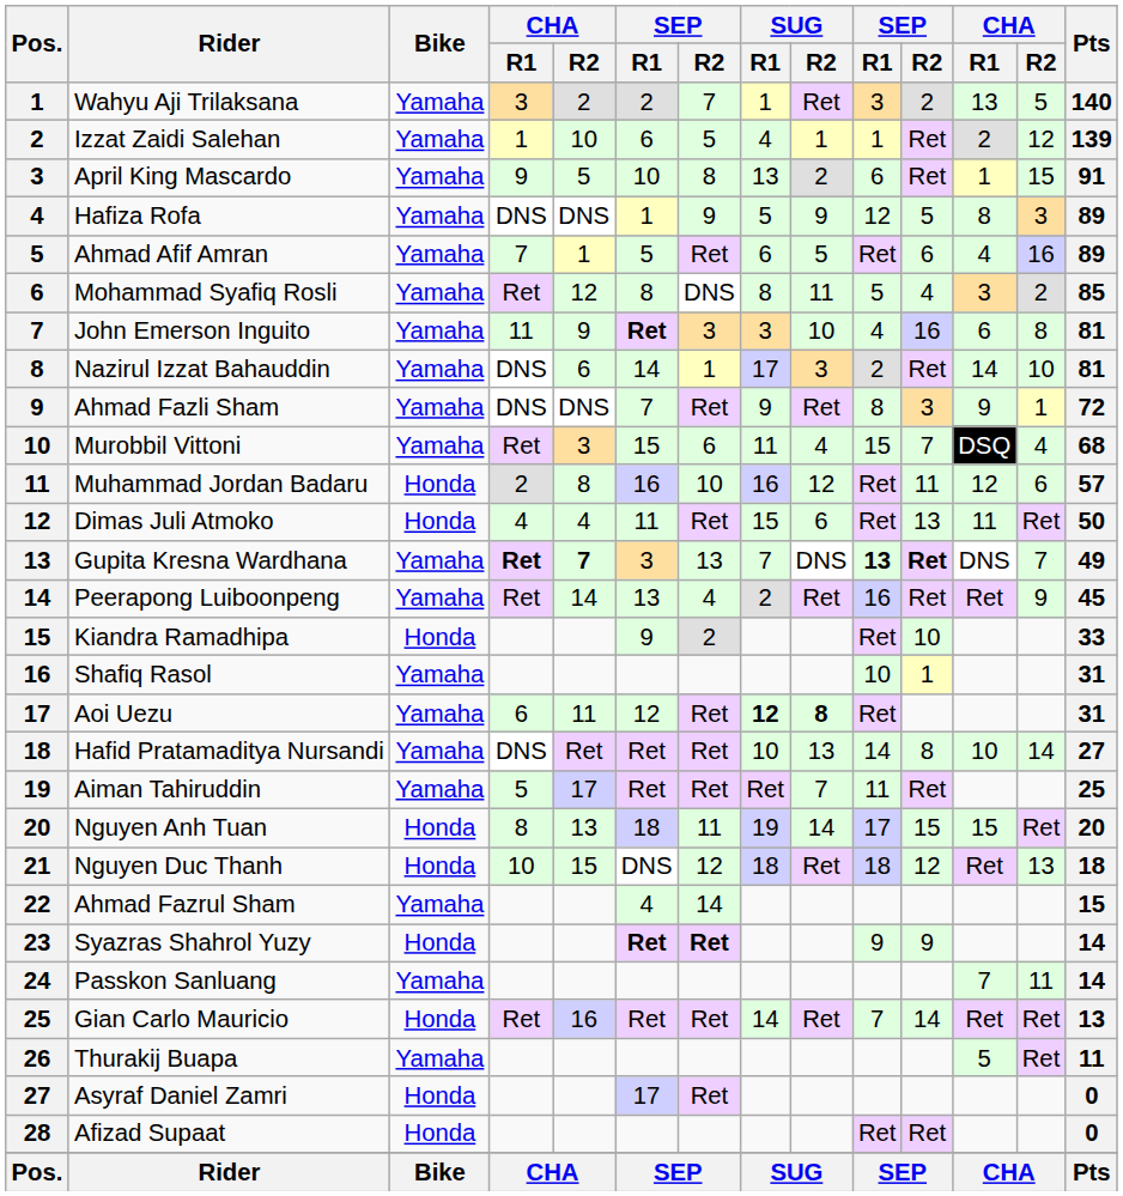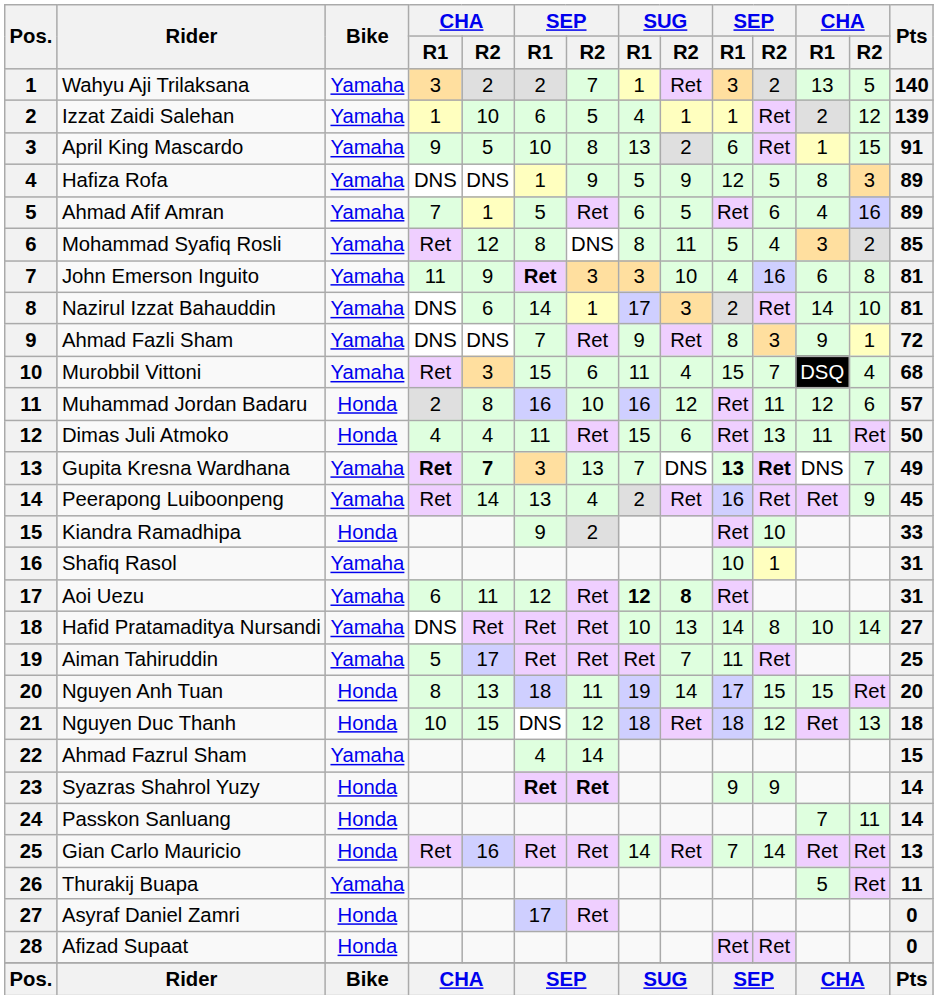 <table class="wikitable" style="font-size: 85%; text-align: center">
 <tr valign="top">
 <th valign="middle" rowspan=2>Pos.</th>
 <th valign="middle" rowspan=2>Rider</th>
 <th valign="middle" rowspan=2>Bike</th>
 <th colspan=2><a href='#'>CHA</a><br></th>
 <th colspan=2><a href='#'>SEP</a><br></th>
 <th colspan=2><a href='#'>SUG</a><br></th>
 <th colspan=2><a href='#'>SEP</a><br></th>
 <th colspan=2><a href='#'>CHA</a><br></th>
 <th valign="middle" rowspan=2>Pts</th>
 </tr>
 <tr>
 <th>R1</th>
 <th>R2</th>
 <th>R1</th>
 <th>R2</th>
 <th>R1</th>
 <th>R2</th>
 <th>R1</th>
 <th>R2</th>
 <th>R1</th>
 <th>R2</th>
 </tr>
 <tr>
 <th>1</th>
 <td align=left> Wahyu Aji Trilaksana</td>
 <td><a href='#'>Yamaha</a></td>
 <td style="background:#ffdf9f;">3</td>
 <td style="background:#dfdfdf;">2</td>
 <td style="background:#dfdfdf;">2</td>
 <td style="background:#dfffdf;">7</td>
 <td style="background:#ffffbf;">1</td>
 <td style="background:#efcfff;">Ret</td>
 <td style="background:#ffdf9f;">3</td>
 <td style="background:#dfdfdf;">2</td>
 <td style="background:#dfffdf;">13</td>
 <td style="background:#dfffdf;">5</td>
 <th>140</th>
 </tr>
 <tr>
 <th>2</th>
 <td align=left> Izzat Zaidi Salehan</td>
 <td><a href='#'>Yamaha</a></td>
 <td style="background:#ffffbf;">1</td>
 <td style="background:#dfffdf;">10</td>
 <td style="background:#dfffdf;">6</td>
 <td style="background:#dfffdf;">5</td>
 <td style="background:#dfffdf;">4</td>
 <td style="background:#ffffbf;">1</td>
 <td style="background:#ffffbf;">1</td>
 <td style="background:#efcfff;">Ret</td>
 <td style="background:#dfdfdf;">2</td>
 <td style="background:#dfffdf;">12</td>
 <th>139</th>
 </tr>
 <tr>
 <th>3</th>
 <td align=left> April King Mascardo</td>
 <td><a href='#'>Yamaha</a></td>
 <td style="background:#dfffdf;">9</td>
 <td style="background:#dfffdf;">5</td>
 <td style="background:#dfffdf;">10</td>
 <td style="background:#dfffdf;">8</td>
 <td style="background:#dfffdf;">13</td>
 <td style="background:#dfdfdf;">2</td>
 <td style="background:#dfffdf;">6</td>
 <td style="background:#efcfff;">Ret</td>
 <td style="background:#ffffbf;">1</td>
 <td style="background:#dfffdf;">15</td>
 <th>91</th>
 </tr>
 <tr>
 <th>4</th>
 <td align=left> Hafiza Rofa</td>
 <td><a href='#'>Yamaha</a></td>
 <td style="background:#ffffff;">DNS</td>
 <td style="background:#ffffff;">DNS</td>
 <td style="background:#ffffbf;">1</td>
 <td style="background:#dfffdf;">9</td>
 <td style="background:#dfffdf;">5</td>
 <td style="background:#dfffdf;">9</td>
 <td style="background:#dfffdf;">12</td>
 <td style="background:#dfffdf;">5</td>
 <td style="background:#dfffdf;">8</td>
 <td style="background:#ffdf9f;">3</td>
 <th>89</th>
 </tr>
 <tr>
 <th>5</th>
 <td align=left> Ahmad Afif Amran</td>
 <td><a href='#'>Yamaha</a></td>
 <td style="background:#dfffdf;">7</td>
 <td style="background:#ffffbf;">1</td>
 <td style="background:#dfffdf;">5</td>
 <td style="background:#efcfff;">Ret</td>
 <td style="background:#dfffdf;">6</td>
 <td style="background:#dfffdf;">5</td>
 <td style="background:#efcfff;">Ret</td>
 <td style="background:#dfffdf;">6</td>
 <td style="background:#dfffdf;">4</td>
 <td style="background:#cfcfff;">16</td>
 <th>89</th>
 </tr>
 <tr>
 <th>6</th>
 <td align=left> Mohammad Syafiq Rosli</td>
 <td><a href='#'>Yamaha</a></td>
 <td style="background:#efcfff;">Ret</td>
 <td style="background:#dfffdf;">12</td>
 <td style="background:#dfffdf;">8</td>
 <td style="background:#ffffff;">DNS</td>
 <td style="background:#dfffdf;">8</td>
 <td style="background:#dfffdf;">11</td>
 <td style="background:#dfffdf;">5</td>
 <td style="background:#dfffdf;">4</td>
 <td style="background:#ffdf9f;">3</td>
 <td style="background:#dfdfdf;">2</td>
 <th>85</th>
 </tr>
 <tr>
 <th>7</th>
 <td align=left> John Emerson Inguito</td>
 <td><a href='#'>Yamaha</a></td>
 <td style="background:#dfffdf;">11</td>
 <td style="background:#dfffdf;">9</td>
 <td style="background:#efcfff;"><strong>Ret</strong></td>
 <td style="background:#ffdf9f;">3</td>
 <td style="background:#ffdf9f;">3</td>
 <td style="background:#dfffdf;">10</td>
 <td style="background:#dfffdf;">4</td>
 <td style="background:#cfcfff;">16</td>
 <td style="background:#dfffdf;">6</td>
 <td style="background:#dfffdf;">8</td>
 <th>81</th>
 </tr>
 <tr>
 <th>8</th>
 <td align=left> Nazirul Izzat Bahauddin</td>
 <td><a href='#'>Yamaha</a></td>
 <td style="background:#ffffff;">DNS</td>
 <td style="background:#dfffdf;">6</td>
 <td style="background:#dfffdf;">14</td>
 <td style="background:#ffffbf;">1</td>
 <td style="background:#cfcfff;">17</td>
 <td style="background:#ffdf9f;">3</td>
 <td style="background:#dfdfdf;">2</td>
 <td style="background:#efcfff;">Ret</td>
 <td style="background:#dfffdf;">14</td>
 <td style="background:#dfffdf;">10</td>
 <th>81</th>
 </tr>
 <tr>
 <th>9</th>
 <td align=left> Ahmad Fazli Sham</td>
 <td><a href='#'>Yamaha</a></td>
 <td style="background:#ffffff;">DNS</td>
 <td style="background:#ffffff;">DNS</td>
 <td style="background:#dfffdf;">7</td>
 <td style="background:#efcfff;">Ret</td>
 <td style="background:#dfffdf;">9</td>
 <td style="background:#efcfff;">Ret</td>
 <td style="background:#dfffdf;">8</td>
 <td style="background:#ffdf9f;">3</td>
 <td style="background:#dfffdf;">9</td>
 <td style="background:#ffffbf;">1</td>
 <th>72</th>
 </tr>
 <tr>
 <th>10</th>
 <td align=left> Murobbil Vittoni</td>
 <td><a href='#'>Yamaha</a></td>
 <td style="background:#efcfff;">Ret</td>
 <td style="background:#ffdf9f;">3</td>
 <td style="background:#dfffdf;">15</td>
 <td style="background:#dfffdf;">6</td>
 <td style="background:#dfffdf;">11</td>
 <td style="background:#dfffdf;">4</td>
 <td style="background:#dfffdf;">15</td>
 <td style="background:#dfffdf;">7</td>
 <td style="background-color:#000000;color:white">DSQ</td>
 <td style="background:#dfffdf;">4</td>
 <th>68</th>
 </tr>
 <tr>
 <th>11</th>
 <td align=left> Muhammad Jordan Badaru</td>
 <td><a href='#'>Honda</a></td>
 <td style="background:#dfdfdf;">2</td>
 <td style="background:#dfffdf;">8</td>
 <td style="background:#cfcfff;">16</td>
 <td style="background:#dfffdf;">10</td>
 <td style="background:#cfcfff;">16</td>
 <td style="background:#dfffdf;">12</td>
 <td style="background:#efcfff;">Ret</td>
 <td style="background:#dfffdf;">11</td>
 <td style="background:#dfffdf;">12</td>
 <td style="background:#dfffdf;">6</td>
 <th>57</th>
 </tr>
 <tr>
 <th>12</th>
 <td align=left> Dimas Juli Atmoko</td>
 <td><a href='#'>Honda</a></td>
 <td style="background:#dfffdf;">4</td>
 <td style="background:#dfffdf;">4</td>
 <td style="background:#dfffdf;">11</td>
 <td style="background:#efcfff;">Ret</td>
 <td style="background:#dfffdf;">15</td>
 <td style="background:#dfffdf;">6</td>
 <td style="background:#efcfff;">Ret</td>
 <td style="background:#dfffdf;">13</td>
 <td style="background:#dfffdf;">11</td>
 <td style="background:#efcfff;">Ret</td>
 <th>50</th>
 </tr>
 <tr>
 <th>13</th>
 <td align=left> Gupita Kresna Wardhana</td>
 <td><a href='#'>Yamaha</a></td>
 <td style="background:#efcfff;"><strong>Ret</strong></td>
 <td style="background:#dfffdf;"><strong>7</strong></td>
 <td style="background:#ffdf9f;">3</td>
 <td style="background:#dfffdf;">13</td>
 <td style="background:#dfffdf;">7</td>
 <td style="background:#ffffff;">DNS</td>
 <td style="background:#dfffdf;"><strong>13</strong></td>
 <td style="background:#efcfff;"><strong>Ret</strong></td>
 <td style="background:#ffffff;">DNS</td>
 <td style="background:#dfffdf;">7</td>
 <th>49</th>
 </tr>
 <tr>
 <th>14</th>
 <td align=left> Peerapong Luiboonpeng</td>
 <td><a href='#'>Yamaha</a></td>
 <td style="background:#efcfff;">Ret</td>
 <td style="background:#dfffdf;">14</td>
 <td style="background:#dfffdf;">13</td>
 <td style="background:#dfffdf;">4</td>
 <td style="background:#dfdfdf;">2</td>
 <td style="background:#efcfff;">Ret</td>
 <td style="background:#cfcfff;">16</td>
 <td style="background:#efcfff;">Ret</td>
 <td style="background:#efcfff;">Ret</td>
 <td style="background:#dfffdf;">9</td>
 <th>45</th>
 </tr>
 <tr>
 <th>15</th>
 <td align=left> Kiandra Ramadhipa</td>
 <td><a href='#'>Honda</a></td>
 <td></td>
 <td></td>
 <td style="background:#dfffdf;">9</td>
 <td style="background:#dfdfdf;">2</td>
 <td></td>
 <td></td>
 <td style="background:#efcfff;">Ret</td>
 <td style="background:#dfffdf;">10</td>
 <td></td>
 <td></td>
 <th>33</th>
 </tr>
 <tr>
 <th>16</th>
 <td align=left> Shafiq Rasol</td>
 <td><a href='#'>Yamaha</a></td>
 <td></td>
 <td></td>
 <td></td>
 <td></td>
 <td></td>
 <td></td>
 <td style="background:#dfffdf;">10</td>
 <td style="background:#ffffbf;">1</td>
 <td></td>
 <td></td>
 <th>31</th>
 </tr>
 <tr>
 <th>17</th>
 <td align=left> Aoi Uezu</td>
 <td><a href='#'>Yamaha</a></td>
 <td style="background:#dfffdf;">6</td>
 <td style="background:#dfffdf;">11</td>
 <td style="background:#dfffdf;">12</td>
 <td style="background:#efcfff;">Ret</td>
 <td style="background:#dfffdf;"><strong>12</strong></td>
 <td style="background:#dfffdf;"><strong>8</strong></td>
 <td style="background:#efcfff;">Ret</td>
 <td></td>
 <td></td>
 <td></td>
 <th>31</th>
 </tr>
 <tr>
 <th>18</th>
 <td align=left> Hafid Pratamaditya Nursandi</td>
 <td><a href='#'>Yamaha</a></td>
 <td style="background:#ffffff;">DNS</td>
 <td style="background:#efcfff;">Ret</td>
 <td style="background:#efcfff;">Ret</td>
 <td style="background:#efcfff;">Ret</td>
 <td style="background:#dfffdf;">10</td>
 <td style="background:#dfffdf;">13</td>
 <td style="background:#dfffdf;">14</td>
 <td style="background:#dfffdf;">8</td>
 <td style="background:#dfffdf;">10</td>
 <td style="background:#dfffdf;">14</td>
 <th>27</th>
 </tr>
 <tr>
 <th>19</th>
 <td align=left> Aiman Tahiruddin</td>
 <td><a href='#'>Yamaha</a></td>
 <td style="background:#dfffdf;">5</td>
 <td style="background:#cfcfff;">17</td>
 <td style="background:#efcfff;">Ret</td>
 <td style="background:#efcfff;">Ret</td>
 <td style="background:#efcfff;">Ret</td>
 <td style="background:#dfffdf;">7</td>
 <td style="background:#dfffdf;">11</td>
 <td style="background:#efcfff;">Ret</td>
 <td></td>
 <td></td>
 <th>25</th>
 </tr>
 <tr>
 <th>20</th>
 <td align=left> Nguyen Anh Tuan</td>
 <td><a href='#'>Honda</a></td>
 <td style="background:#dfffdf;">8</td>
 <td style="background:#dfffdf;">13</td>
 <td style="background:#cfcfff;">18</td>
 <td style="background:#dfffdf;">11</td>
 <td style="background:#cfcfff;">19</td>
 <td style="background:#dfffdf;">14</td>
 <td style="background:#cfcfff;">17</td>
 <td style="background:#dfffdf;">15</td>
 <td style="background:#dfffdf;">15</td>
 <td style="background:#efcfff;">Ret</td>
 <th>20</th>
 </tr>
 <tr>
 <th>21</th>
 <td align=left> Nguyen Duc Thanh</td>
 <td><a href='#'>Honda</a></td>
 <td style="background:#dfffdf;">10</td>
 <td style="background:#dfffdf;">15</td>
 <td style="background:#ffffff;">DNS</td>
 <td style="background:#dfffdf;">12</td>
 <td style="background:#cfcfff;">18</td>
 <td style="background:#efcfff;">Ret</td>
 <td style="background:#cfcfff;">18</td>
 <td style="background:#dfffdf;">12</td>
 <td style="background:#efcfff;">Ret</td>
 <td style="background:#dfffdf;">13</td>
 <th>18</th>
 </tr>
 <tr>
 <th>22</th>
 <td align=left> Ahmad Fazrul Sham</td>
 <td><a href='#'>Yamaha</a></td>
 <td></td>
 <td></td>
 <td style="background:#dfffdf;">4</td>
 <td style="background:#dfffdf;">14</td>
 <td></td>
 <td></td>
 <td></td>
 <td></td>
 <td></td>
 <td></td>
 <th>15</th>
 </tr>
 <tr>
 <th>23</th>
 <td align=left> Syazras Shahrol Yuzy</td>
 <td><a href='#'>Honda</a></td>
 <td></td>
 <td></td>
 <td style="background:#efcfff;"><strong>Ret</strong></td>
 <td style="background:#efcfff;"><strong>Ret</strong></td>
 <td></td>
 <td></td>
 <td style="background:#dfffdf;">9</td>
 <td style="background:#dfffdf;">9</td>
 <td></td>
 <td></td>
 <th>14</th>
 </tr>
 <tr>
 <th>24</th>
 <td align=left> Passkon Sanluang</td>
-<td><a href='#'>Yamaha</a></td>
+<td><a href='#'>Honda</a></td>
 <td></td>
 <td></td>
 <td></td>
 <td></td>
 <td></td>
 <td></td>
 <td></td>
 <td></td>
 <td style="background:#dfffdf;">7</td>
 <td style="background:#dfffdf;">11</td>
 <th>14</th>
 </tr>
 <tr>
 <th>25</th>
 <td align=left> Gian Carlo Mauricio</td>
 <td><a href='#'>Honda</a></td>
 <td style="background:#efcfff;">Ret</td>
 <td style="background:#cfcfff;">16</td>
 <td style="background:#efcfff;">Ret</td>
 <td style="background:#efcfff;">Ret</td>
 <td style="background:#dfffdf;">14</td>
 <td style="background:#efcfff;">Ret</td>
 <td style="background:#dfffdf;">7</td>
 <td style="background:#dfffdf;">14</td>
 <td style="background:#efcfff;">Ret</td>
 <td style="background:#efcfff;">Ret</td>
 <th>13</th>
 </tr>
 <tr>
 <th>26</th>
 <td align=left> Thurakij Buapa</td>
 <td><a href='#'>Yamaha</a></td>
 <td></td>
 <td></td>
 <td></td>
 <td></td>
 <td></td>
 <td></td>
 <td></td>
 <td></td>
 <td style="background:#dfffdf;">5</td>
 <td style="background:#efcfff;">Ret</td>
 <th>11</th>
 </tr>
 <tr>
 <th>27</th>
 <td align=left> Asyraf Daniel Zamri</td>
 <td><a href='#'>Honda</a></td>
 <td></td>
 <td></td>
 <td style="background:#cfcfff;">17</td>
 <td style="background:#efcfff;">Ret</td>
 <td></td>
 <td></td>
 <td></td>
 <td></td>
 <td></td>
 <td></td>
 <th>0</th>
 </tr>
 <tr>
 <th>28</th>
 <td align=left> Afizad Supaat</td>
 <td><a href='#'>Honda</a></td>
 <td></td>
 <td></td>
 <td></td>
 <td></td>
 <td></td>
 <td></td>
 <td style="background:#efcfff;">Ret</td>
 <td style="background:#efcfff;">Ret</td>
 <td></td>
 <td></td>
 <th>0</th>
 </tr>
 <tr>
 </tr>
 <tr valign="top">
 <th valign="middle">Pos.</th>
 <th valign="middle">Rider</th>
 <th valign="middle">Bike</th>
 <th colspan=2><a href='#'>CHA</a><br></th>
 <th colspan=2><a href='#'>SEP</a><br></th>
 <th colspan=2><a href='#'>SUG</a><br></th>
 <th colspan=2><a href='#'>SEP</a><br></th>
 <th colspan=2><a href='#'>CHA</a><br></th>
 <th valign="middle">Pts</th>
 </tr>
 </table>
